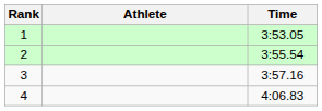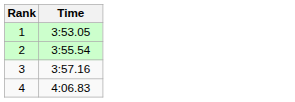 <table class=wikitable style="text-align:center">
 <tr>
 <th width=40>Rank</th>
-<th width=250>Athlete</th>
 <th width=80>Time</th>
 </tr>
 <tr bgcolor="ccffcc">
 <td>1</td>
-<td align=left></td>
 <td>3:53.05</td>
 </tr>
 <tr bgcolor="ccffcc">
 <td>2</td>
-<td align=left></td>
 <td>3:55.54</td>
 </tr>
 <tr>
 <td>3</td>
-<td align=left></td>
 <td>3:57.16</td>
 </tr>
 <tr>
 <td>4</td>
-<td align=left></td>
 <td>4:06.83</td>
 </tr>
 </table>
